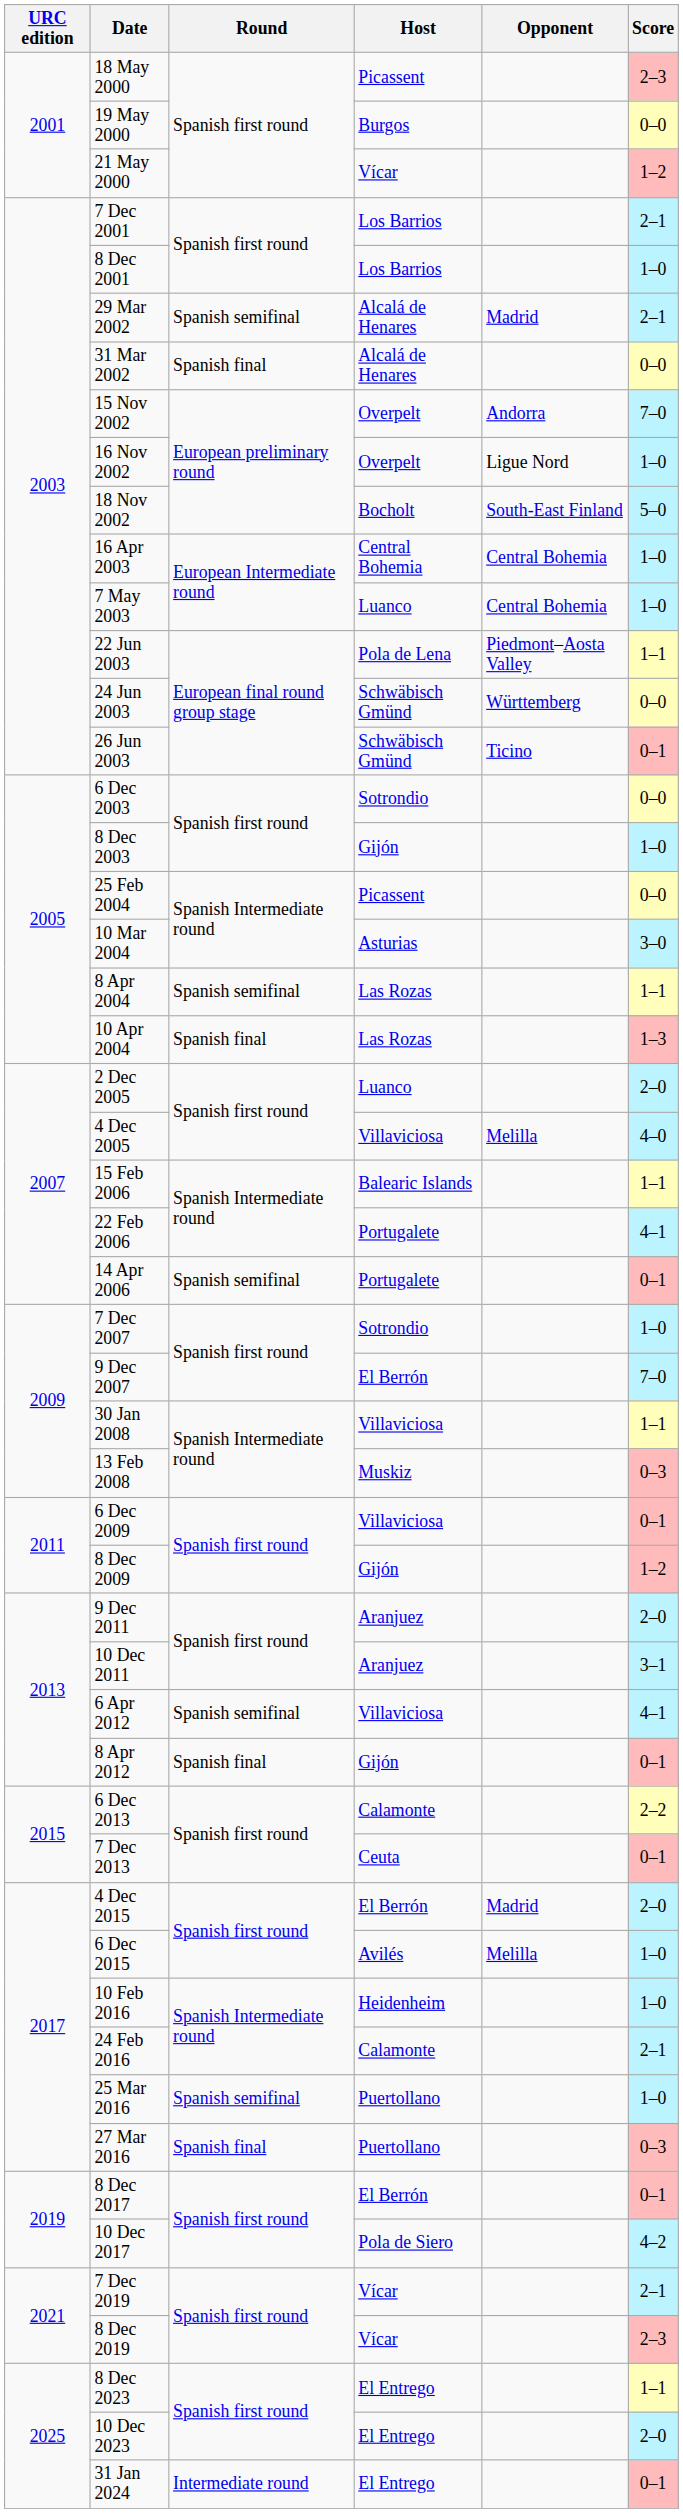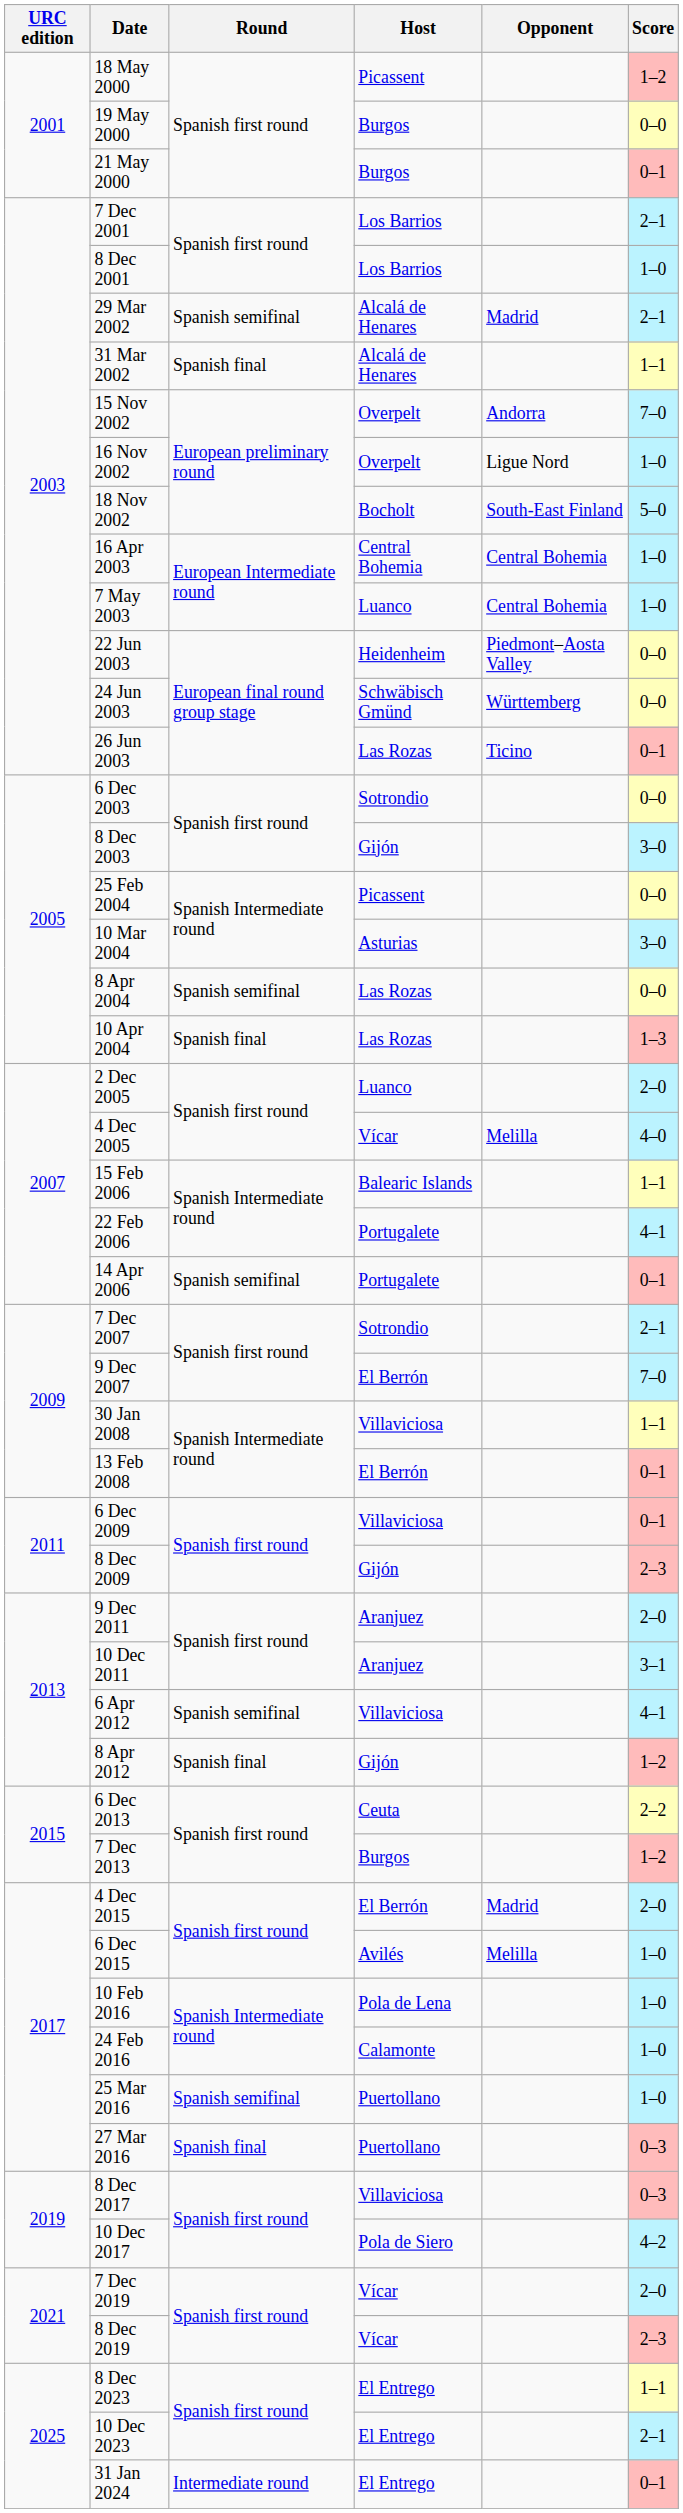 <table class="wikitable">
 <tr>
 <th><a href='#'>URC</a> edition</th>
 <th>Date</th>
 <th>Round</th>
 <th>Host</th>
 <th>Opponent</th>
 <th>Score</th>
 </tr>
 <tr>
 <td align=center rowspan=3><a href='#'>2001</a></td>
 <td>18 May 2000</td>
 <td rowspan=3>Spanish first round</td>
 <td> <a href='#'>Picassent</a></td>
 <td></td>
-<td style="background:#fbb" align="center">2–3</td>
+<td style="background:#fbb" align="center">1–2</td>
 </tr>
 <tr>
 <td>19 May 2000</td>
 <td> <a href='#'>Burgos</a></td>
 <td></td>
 <td style="background:#ffb" align="center">0–0</td>
 </tr>
 <tr>
 <td>21 May 2000</td>
-<td> <a href='#'>Vícar</a></td>
+<td> <a href='#'>Burgos</a></td>
 <td></td>
-<td style="background:#fbb" align="center">1–2</td>
+<td style="background:#fbb" align="center">0–1</td>
 </tr>
 <tr>
 <td align=center rowspan=12><a href='#'>2003</a></td>
 <td>7 Dec 2001</td>
 <td rowspan=2>Spanish first round</td>
 <td> <a href='#'>Los Barrios</a></td>
 <td></td>
 <td style="background:#bbf3ff" align="center">2–1</td>
 </tr>
 <tr>
 <td>8 Dec 2001</td>
 <td> <a href='#'>Los Barrios</a></td>
 <td></td>
 <td style="background:#bbf3ff" align="center">1–0</td>
 </tr>
 <tr>
 <td>29 Mar 2002</td>
 <td>Spanish semifinal</td>
 <td> <a href='#'>Alcalá de Henares</a></td>
 <td> <a href='#'>Madrid</a></td>
 <td style="background:#bbf3ff" align="center">2–1</td>
 </tr>
 <tr>
 <td>31 Mar 2002</td>
 <td>Spanish final</td>
 <td> <a href='#'>Alcalá de Henares</a></td>
 <td></td>
-<td style="background:#ffb" align="center">0–0</td>
+<td style="background:#ffb" align="center">1–1</td>
 </tr>
 <tr>
 <td>15 Nov 2002</td>
 <td rowspan=3><a href='#'>European preliminary round</a></td>
 <td> <a href='#'>Overpelt</a></td>
 <td> <a href='#'>Andorra</a></td>
 <td style="background:#bbf3ff" align="center">7–0</td>
 </tr>
 <tr>
 <td>16 Nov 2002</td>
 <td> <a href='#'>Overpelt</a></td>
 <td> Ligue Nord</td>
 <td style="background:#bbf3ff" align="center">1–0</td>
 </tr>
 <tr>
 <td>18 Nov 2002</td>
 <td> <a href='#'>Bocholt</a></td>
 <td> <a href='#'>South-East Finland</a></td>
 <td style="background:#bbf3ff" align="center">5–0</td>
 </tr>
 <tr>
 <td>16 Apr 2003</td>
 <td rowspan=2><a href='#'>European Intermediate round</a></td>
 <td> <a href='#'>Central Bohemia</a></td>
 <td> <a href='#'>Central Bohemia</a></td>
 <td style="background:#bbf3ff" align="center">1–0</td>
 </tr>
 <tr>
 <td>7 May 2003</td>
 <td> <a href='#'>Luanco</a></td>
 <td> <a href='#'>Central Bohemia</a></td>
 <td style="background:#bbf3ff" align="center">1–0</td>
 </tr>
 <tr>
 <td>22 Jun 2003</td>
 <td rowspan=3><a href='#'>European final round group stage</a></td>
-<td> <a href='#'>Pola de Lena</a></td>
+<td> <a href='#'>Heidenheim</a></td>
 <td> <a href='#'>Piedmont</a>–<a href='#'>Aosta Valley</a></td>
-<td style="background:#ffb" align="center">1–1</td>
+<td style="background:#ffb" align="center">0–0</td>
 </tr>
 <tr>
 <td>24 Jun 2003</td>
 <td> <a href='#'>Schwäbisch Gmünd</a></td>
 <td> <a href='#'>Württemberg</a></td>
 <td style="background:#ffb" align="center">0–0</td>
 </tr>
 <tr>
 <td>26 Jun 2003</td>
-<td> <a href='#'>Schwäbisch Gmünd</a></td>
+<td> <a href='#'>Las Rozas</a></td>
 <td> <a href='#'>Ticino</a></td>
 <td style="background:#fbb" align="center">0–1</td>
 </tr>
 <tr>
 <td align=center rowspan=6><a href='#'>2005</a></td>
 <td>6 Dec 2003</td>
 <td rowspan=2>Spanish first round</td>
 <td> <a href='#'>Sotrondio</a></td>
 <td></td>
 <td style="background:#ffb" align="center">0–0</td>
 </tr>
 <tr>
 <td>8 Dec 2003</td>
 <td> <a href='#'>Gijón</a></td>
 <td></td>
-<td style="background:#bbf3ff" align="center">1–0</td>
+<td style="background:#bbf3ff" align="center">3–0</td>
 </tr>
 <tr>
 <td>25 Feb 2004</td>
 <td rowspan=2>Spanish Intermediate round</td>
 <td> <a href='#'>Picassent</a></td>
 <td></td>
 <td style="background:#ffb" align="center">0–0</td>
 </tr>
 <tr>
 <td>10 Mar 2004</td>
 <td> <a href='#'>Asturias</a></td>
 <td></td>
 <td style="background:#bbf3ff" align="center">3–0</td>
 </tr>
 <tr>
 <td>8 Apr 2004</td>
 <td>Spanish semifinal</td>
 <td> <a href='#'>Las Rozas</a></td>
 <td></td>
-<td style="background:#ffb" align="center">1–1</td>
+<td style="background:#ffb" align="center">0–0</td>
 </tr>
 <tr>
 <td>10 Apr 2004</td>
 <td>Spanish final</td>
 <td> <a href='#'>Las Rozas</a></td>
 <td></td>
 <td style="background:#fbb" align="center">1–3</td>
 </tr>
 <tr>
 <td align=center rowspan=5><a href='#'>2007</a></td>
 <td>2 Dec 2005</td>
 <td rowspan=2>Spanish first round</td>
 <td> <a href='#'>Luanco</a></td>
 <td></td>
 <td style="background:#bbf3ff" align="center">2–0</td>
 </tr>
 <tr>
 <td>4 Dec 2005</td>
-<td> <a href='#'>Villaviciosa</a></td>
+<td> <a href='#'>Vícar</a></td>
 <td> <a href='#'>Melilla</a></td>
 <td style="background:#bbf3ff" align="center">4–0</td>
 </tr>
 <tr>
 <td>15 Feb 2006</td>
 <td rowspan=2>Spanish Intermediate round</td>
 <td> <a href='#'>Balearic Islands</a></td>
 <td></td>
 <td style="background:#ffb" align="center">1–1</td>
 </tr>
 <tr>
 <td>22 Feb 2006</td>
 <td> <a href='#'>Portugalete</a></td>
 <td></td>
 <td style="background:#bbf3ff" align="center">4–1</td>
 </tr>
 <tr>
 <td>14 Apr 2006</td>
 <td>Spanish semifinal</td>
 <td> <a href='#'>Portugalete</a></td>
 <td></td>
 <td style="background:#fbb" align="center">0–1</td>
 </tr>
 <tr>
 <td align=center rowspan=4><a href='#'>2009</a></td>
 <td>7 Dec 2007</td>
 <td rowspan=2>Spanish first round</td>
 <td> <a href='#'>Sotrondio</a></td>
 <td></td>
-<td style="background:#bbf3ff" align="center">1–0</td>
+<td style="background:#bbf3ff" align="center">2–1</td>
 </tr>
 <tr>
 <td>9 Dec 2007</td>
 <td> <a href='#'>El Berrón</a></td>
 <td></td>
 <td style="background:#bbf3ff" align="center">7–0</td>
 </tr>
 <tr>
 <td>30 Jan 2008</td>
 <td rowspan=2>Spanish Intermediate round</td>
 <td> <a href='#'>Villaviciosa</a></td>
 <td></td>
 <td style="background:#ffb" align="center">1–1</td>
 </tr>
 <tr>
 <td>13 Feb 2008</td>
-<td> <a href='#'>Muskiz</a></td>
+<td> <a href='#'>El Berrón</a></td>
 <td></td>
-<td style="background:#fbb" align="center">0–3</td>
+<td style="background:#fbb" align="center">0–1</td>
 </tr>
 <tr>
 <td align=center rowspan=2><a href='#'>2011</a></td>
 <td>6 Dec 2009</td>
 <td rowspan=2><a href='#'>Spanish first round</a></td>
 <td> <a href='#'>Villaviciosa</a></td>
 <td></td>
 <td style="background:#fbb" align="center">0–1</td>
 </tr>
 <tr>
 <td>8 Dec 2009</td>
 <td> <a href='#'>Gijón</a></td>
 <td></td>
-<td style="background:#fbb" align="center">1–2</td>
+<td style="background:#fbb" align="center">2–3</td>
 </tr>
 <tr>
 <td align=center rowspan=4><a href='#'>2013</a></td>
 <td>9 Dec 2011</td>
 <td rowspan=2>Spanish first round</td>
 <td> <a href='#'>Aranjuez</a></td>
 <td></td>
 <td style="background:#bbf3ff" align="center">2–0</td>
 </tr>
 <tr>
 <td>10 Dec 2011</td>
 <td> <a href='#'>Aranjuez</a></td>
 <td></td>
 <td style="background:#bbf3ff" align="center">3–1</td>
 </tr>
 <tr>
 <td>6 Apr 2012</td>
 <td>Spanish semifinal</td>
 <td> <a href='#'>Villaviciosa</a></td>
 <td></td>
 <td style="background:#bbf3ff" align="center">4–1</td>
 </tr>
 <tr>
 <td>8 Apr 2012</td>
 <td>Spanish final</td>
 <td> <a href='#'>Gijón</a></td>
 <td></td>
-<td style="background:#fbb" align="center">0–1</td>
+<td style="background:#fbb" align="center">1–2</td>
 </tr>
 <tr>
 <td align=center rowspan=2><a href='#'>2015</a></td>
 <td>6 Dec 2013</td>
 <td rowspan=2>Spanish first round</td>
-<td> <a href='#'>Calamonte</a></td>
+<td> <a href='#'>Ceuta</a></td>
 <td></td>
 <td style="background:#ffb" align="center">2–2</td>
 </tr>
 <tr>
 <td>7 Dec 2013</td>
-<td> <a href='#'>Ceuta</a></td>
+<td> <a href='#'>Burgos</a></td>
 <td></td>
-<td style="background:#fbb" align="center">0–1</td>
+<td style="background:#fbb" align="center">1–2</td>
 </tr>
 <tr>
 <td align=center rowspan=6><a href='#'>2017</a></td>
 <td>4 Dec 2015</td>
 <td rowspan=2><a href='#'>Spanish first round</a></td>
 <td> <a href='#'>El Berrón</a></td>
 <td> <a href='#'>Madrid</a></td>
 <td style="background:#bbf3ff" align="center">2–0</td>
 </tr>
 <tr>
 <td>6 Dec 2015</td>
 <td> <a href='#'>Avilés</a></td>
 <td> <a href='#'>Melilla</a></td>
 <td style="background:#bbf3ff" align="center">1–0</td>
 </tr>
 <tr>
 <td>10 Feb 2016</td>
 <td rowspan=2><a href='#'>Spanish Intermediate round</a></td>
-<td> <a href='#'>Heidenheim</a></td>
+<td> <a href='#'>Pola de Lena</a></td>
 <td></td>
 <td style="background:#bbf3ff" align="center">1–0</td>
 </tr>
 <tr>
 <td>24 Feb 2016</td>
 <td> <a href='#'>Calamonte</a></td>
 <td></td>
-<td style="background:#bbf3ff" align="center">2–1</td>
+<td style="background:#bbf3ff" align="center">1–0</td>
 </tr>
 <tr>
 <td>25 Mar 2016</td>
 <td><a href='#'>Spanish semifinal</a></td>
 <td> <a href='#'>Puertollano</a></td>
 <td></td>
 <td style="background:#bbf3ff" align="center">1–0</td>
 </tr>
 <tr>
 <td>27 Mar 2016</td>
 <td><a href='#'>Spanish final</a></td>
 <td> <a href='#'>Puertollano</a></td>
 <td></td>
 <td style="background:#fbb" align="center">0–3</td>
 </tr>
 <tr>
 <td align=center rowspan=2><a href='#'>2019</a></td>
 <td>8 Dec 2017</td>
 <td rowspan=2><a href='#'>Spanish first round</a></td>
-<td> <a href='#'>El Berrón</a></td>
+<td> <a href='#'>Villaviciosa</a></td>
 <td></td>
-<td style="background:#fbb" align="center">0–1</td>
+<td style="background:#fbb" align="center">0–3</td>
 </tr>
 <tr>
 <td>10 Dec 2017</td>
 <td> <a href='#'>Pola de Siero</a></td>
 <td></td>
 <td align="center" bgcolor=#BBF3FF>4–2</td>
 </tr>
 <tr>
 <td align=center rowspan=2><a href='#'>2021</a></td>
 <td>7 Dec 2019</td>
 <td rowspan=2><a href='#'>Spanish first round</a></td>
 <td> <a href='#'>Vícar</a></td>
 <td></td>
-<td align="center" bgcolor=#BBF3FF>2–1</td>
+<td align="center" bgcolor=#BBF3FF>2–0</td>
 </tr>
 <tr>
 <td>8 Dec 2019</td>
 <td> <a href='#'>Vícar</a></td>
 <td></td>
 <td align="center" bgcolor=#FFBBBB>2–3</td>
 </tr>
 <tr>
 <td align=center rowspan=3><a href='#'>2025</a></td>
 <td>8 Dec 2023</td>
 <td rowspan=2><a href='#'>Spanish first round</a></td>
 <td> <a href='#'>El Entrego</a></td>
 <td></td>
 <td style="background:#ffb" align="center">1–1</td>
 </tr>
 <tr>
 <td>10 Dec 2023</td>
 <td> <a href='#'>El Entrego</a></td>
 <td></td>
-<td align="center" bgcolor=#BBF3FF>2–0</td>
+<td align="center" bgcolor=#BBF3FF>2–1</td>
 </tr>
 <tr>
 <td>31 Jan 2024</td>
 <td><a href='#'>Intermediate round</a></td>
 <td> <a href='#'>El Entrego</a></td>
 <td></td>
 <td align=center bgcolor=#FFBBBB>0–1</td>
 </tr>
 </table>
